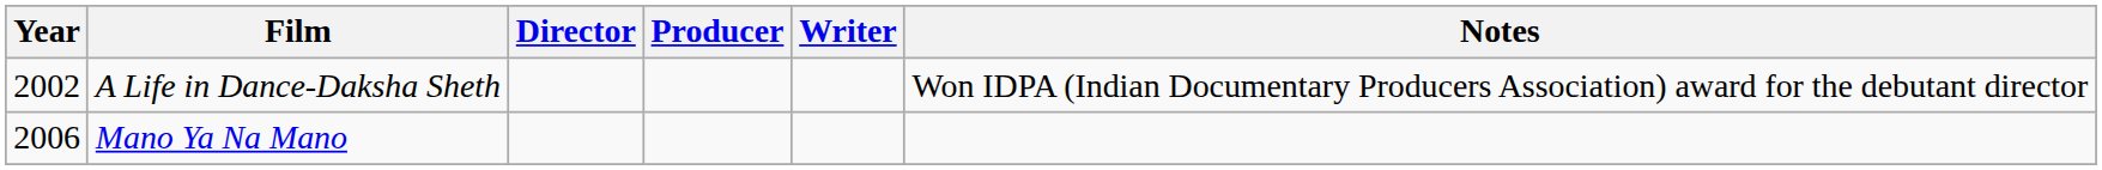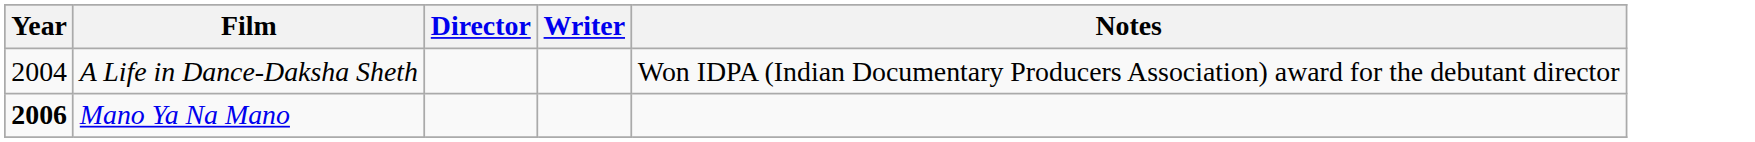 <table class="wikitable sortable">
 <tr>
 <th>Year</th>
 <th>Film</th>
 <th><a href='#'>Director</a></th>
-<th><a href='#'>Producer</a></th>
 <th><a href='#'>Writer</a></th>
 <th class="unsortable">Notes</th>
 </tr>
 <tr>
-<td style="text-align:center;">2002</td>
+<td style="text-align:center;">2004</td>
 <td><em>A Life in Dance-Daksha Sheth</em></td>
-<td></td>
 <td></td>
 <td></td>
 <td>Won IDPA (Indian Documentary Producers Association) award for the debutant director</td>
 </tr>
 <tr>
-<td style="text-align:center;">2006</td>
+<td style="text-align:center;"><strong>2006</strong></td>
 <td><em><a href='#'>Mano Ya Na Mano</a></em></td>
-<td></td>
 <td></td>
 <td></td>
 <td></td>
 </tr>
 </table>
